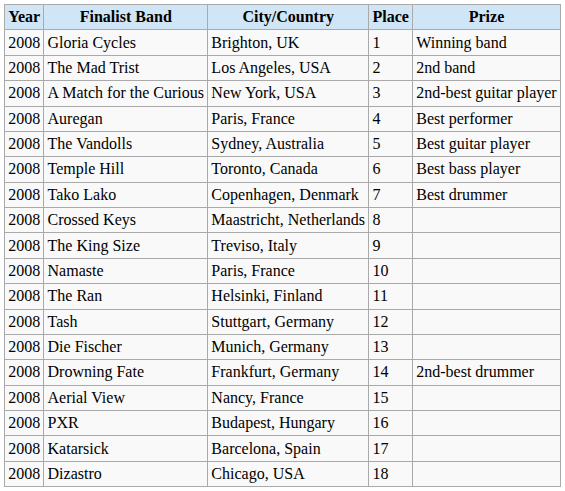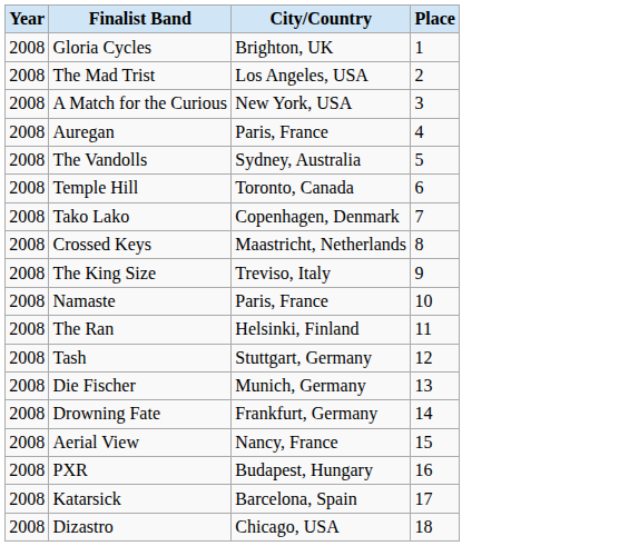 <table class="wikitable collapsible">
 <tr>
 <th style="background:#d0e5f5">Year</th>
 <th style="background:#d0e5f5">Finalist Band</th>
 <th style="background:#d0e5f5">City/Country</th>
 <th style="background:#d0e5f5">Place</th>
-<th style="background:#d0e5f5">Prize</th>
 </tr>
 <tr>
 <td>2008</td>
 <td>Gloria Cycles</td>
 <td>Brighton, UK</td>
 <td>1</td>
-<td>Winning band</td>
 </tr>
 <tr>
 <td>2008</td>
 <td>The Mad Trist</td>
 <td>Los Angeles, USA</td>
 <td>2</td>
-<td>2nd band</td>
 </tr>
 <tr>
 <td>2008</td>
 <td>A Match for the Curious</td>
 <td>New York, USA</td>
 <td>3</td>
-<td>2nd-best guitar player</td>
 </tr>
 <tr>
 <td>2008</td>
 <td>Auregan</td>
 <td>Paris, France</td>
 <td>4</td>
-<td>Best performer</td>
 </tr>
 <tr>
 <td>2008</td>
 <td>The Vandolls</td>
 <td>Sydney, Australia</td>
 <td>5</td>
-<td>Best guitar player</td>
 </tr>
 <tr>
 <td>2008</td>
 <td>Temple Hill</td>
 <td>Toronto, Canada</td>
 <td>6</td>
-<td>Best bass player</td>
 </tr>
 <tr>
 <td>2008</td>
 <td>Tako Lako</td>
 <td>Copenhagen, Denmark</td>
 <td>7</td>
-<td>Best drummer</td>
 </tr>
 <tr>
 <td>2008</td>
 <td>Crossed Keys</td>
 <td>Maastricht, Netherlands</td>
 <td>8</td>
-<td></td>
 </tr>
 <tr>
 <td>2008</td>
 <td>The King Size</td>
 <td>Treviso, Italy</td>
 <td>9</td>
-<td></td>
 </tr>
 <tr>
 <td>2008</td>
 <td>Namaste</td>
 <td>Paris, France</td>
 <td>10</td>
-<td></td>
 </tr>
 <tr>
 <td>2008</td>
 <td>The Ran</td>
 <td>Helsinki, Finland</td>
 <td>11</td>
-<td></td>
 </tr>
 <tr>
 <td>2008</td>
 <td>Tash</td>
 <td>Stuttgart, Germany</td>
 <td>12</td>
-<td></td>
 </tr>
 <tr>
 <td>2008</td>
 <td>Die Fischer</td>
 <td>Munich, Germany</td>
 <td>13</td>
-<td></td>
 </tr>
 <tr>
 <td>2008</td>
 <td>Drowning Fate</td>
 <td>Frankfurt, Germany</td>
 <td>14</td>
-<td>2nd-best drummer</td>
 </tr>
 <tr>
 <td>2008</td>
 <td>Aerial View</td>
 <td>Nancy, France</td>
 <td>15</td>
-<td></td>
 </tr>
 <tr>
 <td>2008</td>
 <td>PXR</td>
 <td>Budapest, Hungary</td>
 <td>16</td>
-<td></td>
 </tr>
 <tr>
 <td>2008</td>
 <td>Katarsick</td>
 <td>Barcelona, Spain</td>
 <td>17</td>
-<td></td>
 </tr>
 <tr>
 <td>2008</td>
 <td>Dizastro</td>
 <td>Chicago, USA</td>
 <td>18</td>
-<td></td>
 </tr>
 </table>
